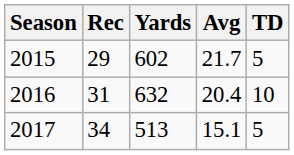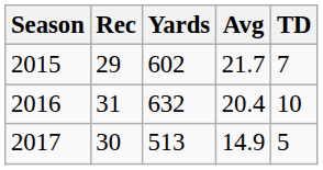 <table class="wikitable">
 <tr>
 <th>Season</th>
 <th>Rec</th>
 <th>Yards</th>
 <th>Avg</th>
 <th>TD</th>
 </tr>
 <tr>
 <td>2015</td>
 <td>29</td>
 <td>602</td>
 <td>21.7</td>
-<td>5</td>
+<td>7</td>
 </tr>
 <tr>
 <td>2016</td>
 <td>31</td>
 <td>632</td>
 <td>20.4</td>
 <td>10</td>
 </tr>
 <tr>
 <td>2017</td>
-<td>34</td>
+<td>30</td>
 <td>513</td>
-<td>15.1</td>
+<td>14.9</td>
 <td>5</td>
 </tr>
 </table>
